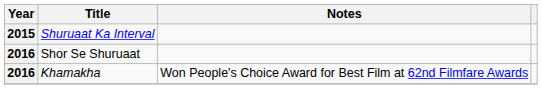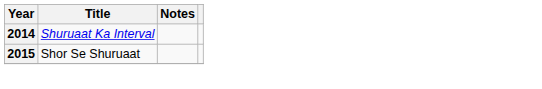 <table class="wikitable plainrowheaders sortable">
 <tr>
 <th scope="col">Year</th>
 <th scope="col">Title</th>
 <th class="unsortable">Notes</th>
 <th scope="col" class="unsortable"></th>
 </tr>
 <tr>
-<th scope="row">2015</th>
+<th scope="row">2014</th>
 <td><em><a href='#'>Shuruaat Ka Interval</a></em></td>
 <td></td>
 <td></td>
 </tr>
 <tr>
-<th scope="row">2016</th>
+<th scope="row">2015</th>
 <td>Shor Se Shuruaat</td>
 <td></td>
 <td></td>
 </tr>
 <tr>
-<th scope="row">2016</th>
-<td><em>Khamakha</em></td>
-<td>Won People's Choice Award for Best Film at <a href='#'>62nd Filmfare Awards</a></td>
-<td></td>
-</tr>
-<tr>
 </tr>
 </table>
